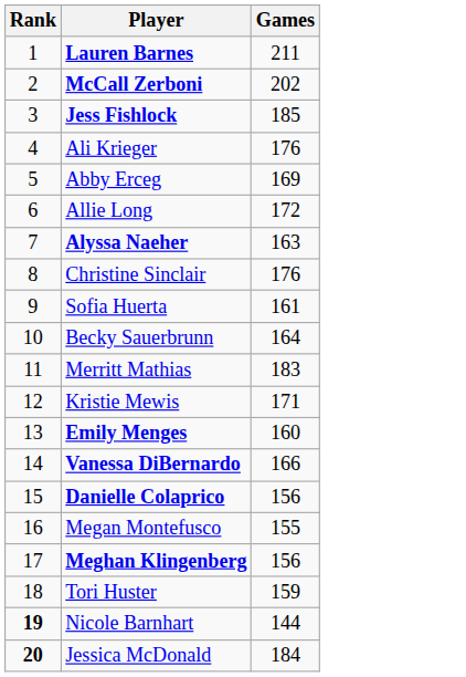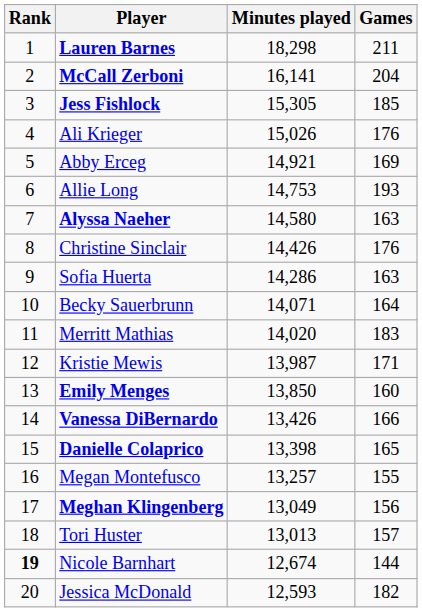 <table class="wikitable" style="text-align:center">
 <tr>
 <th scope=col>Rank</th>
 <th scope=col>Player</th>
+<th scope=col>Minutes played</th>
 <th scope=col>Games</th>
 </tr>
 <tr>
 <td>1</td>
 <td style="text-align:left;"> <strong><a href='#'>Lauren Barnes</a></strong></td>
+<td>18,298</td>
 <td>211</td>
 </tr>
 <tr>
 <td>2</td>
 <td style="text-align:left;"> <strong><a href='#'>McCall Zerboni</a></strong></td>
-<td>202</td>
+<td>16,141</td>
+<td>204</td>
 </tr>
 <tr>
 <td>3</td>
 <td style="text-align:left;"> <strong><a href='#'>Jess Fishlock</a></strong></td>
+<td>15,305</td>
 <td>185</td>
 </tr>
 <tr>
 <td>4</td>
 <td style="text-align:left;"> <a href='#'>Ali Krieger</a></td>
+<td>15,026</td>
 <td>176</td>
 </tr>
 <tr>
 <td>5</td>
 <td style="text-align:left;"> <a href='#'>Abby Erceg</a></td>
+<td>14,921</td>
 <td>169</td>
 </tr>
 <tr>
 <td>6</td>
 <td style="text-align:left;"> <a href='#'>Allie Long</a></td>
-<td>172</td>
+<td>14,753</td>
+<td>193</td>
 </tr>
 <tr>
 <td>7</td>
 <td style="text-align:left;"> <strong><a href='#'>Alyssa Naeher</a></strong></td>
+<td>14,580</td>
 <td>163</td>
 </tr>
 <tr>
 <td>8</td>
 <td style="text-align:left;"> <a href='#'>Christine Sinclair</a></td>
+<td>14,426</td>
 <td>176</td>
 </tr>
 <tr>
 <td>9</td>
 <td style="text-align:left;"> <a href='#'>Sofia Huerta</a></td>
-<td>161</td>
+<td>14,286</td>
+<td>163</td>
 </tr>
 <tr>
 <td>10</td>
 <td style="text-align:left;"> <a href='#'>Becky Sauerbrunn</a></td>
+<td>14,071</td>
 <td>164</td>
 </tr>
 <tr>
 <td>11</td>
 <td style="text-align:left;"> <a href='#'>Merritt Mathias</a></td>
+<td>14,020</td>
 <td>183</td>
 </tr>
 <tr>
 <td>12</td>
 <td style="text-align:left;"> <a href='#'>Kristie Mewis</a></td>
+<td>13,987</td>
 <td>171</td>
 </tr>
 <tr>
 <td>13</td>
 <td style="text-align:left;"> <strong><a href='#'>Emily Menges</a></strong></td>
+<td>13,850</td>
 <td>160</td>
 </tr>
 <tr>
 <td>14</td>
 <td style="text-align:left;"> <strong><a href='#'>Vanessa DiBernardo</a></strong></td>
+<td>13,426</td>
 <td>166</td>
 </tr>
 <tr>
 <td>15</td>
 <td style="text-align:left;"> <strong><a href='#'>Danielle Colaprico</a></strong></td>
-<td>156</td>
+<td>13,398</td>
+<td>165</td>
 </tr>
 <tr>
 <td>16</td>
 <td style="text-align:left;"> <a href='#'>Megan Montefusco</a></td>
+<td>13,257</td>
 <td>155</td>
 </tr>
 <tr>
 <td>17</td>
 <td style="text-align:left;"> <strong><a href='#'>Meghan Klingenberg</a></strong></td>
+<td>13,049</td>
 <td>156</td>
 </tr>
 <tr>
 <td>18</td>
 <td style="text-align:left;"> <a href='#'>Tori Huster</a></td>
-<td>159</td>
+<td>13,013</td>
+<td>157</td>
 </tr>
 <tr>
 <td><strong>19</strong></td>
 <td style="text-align:left;"> <a href='#'>Nicole Barnhart</a></td>
+<td>12,674</td>
 <td>144</td>
 </tr>
 <tr>
-<td><strong>20</strong></td>
+<td>20</td>
 <td style="text-align:left;"> <a href='#'>Jessica McDonald</a></td>
-<td>184</td>
+<td>12,593</td>
+<td>182</td>
 </tr>
 </table>
